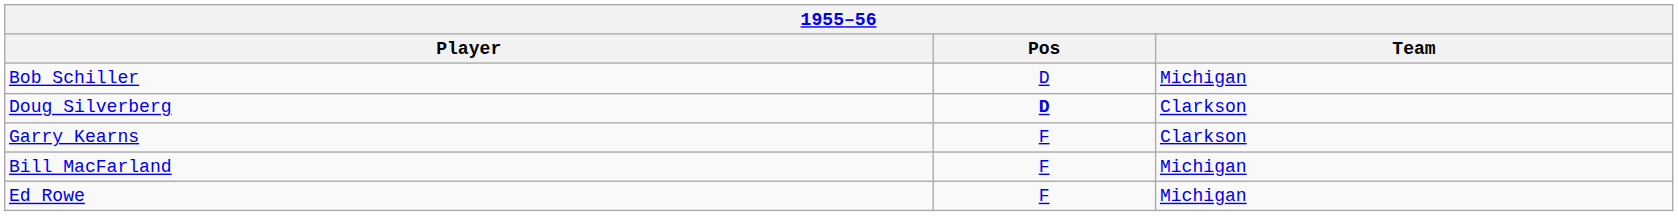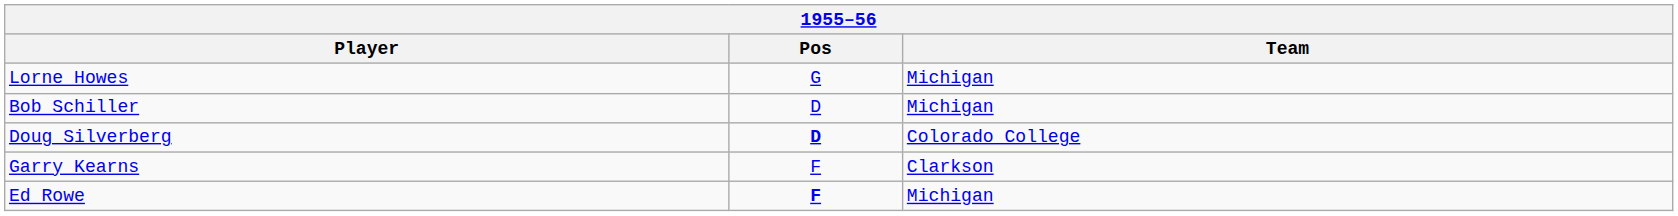 <table class="wikitable" width=95%>
 <tr>
 <th colspan=3><a href='#'>1955–56</a></th>
 </tr>
 <tr>
 <th>Player</th>
 <th>Pos</th>
 <th>Team</th>
 </tr>
 <tr>
+<td><a href='#'>Lorne Howes</a></td>
+<td style="text-align:center;"><a href='#'>G</a></td>
+<td><a href='#'>Michigan</a></td>
+</tr>
+<tr>
 <td><a href='#'>Bob Schiller</a></td>
 <td style="text-align:center;"><a href='#'>D</a></td>
 <td><a href='#'>Michigan</a></td>
 </tr>
 <tr>
 <td><a href='#'>Doug Silverberg</a></td>
 <td style="text-align:center;"><strong><a href='#'>D</a></strong></td>
-<td><a href='#'>Clarkson</a></td>
+<td><a href='#'>Colorado College</a></td>
 </tr>
 <tr>
 <td><a href='#'>Garry Kearns</a></td>
 <td style="text-align:center;"><a href='#'>F</a></td>
 <td><a href='#'>Clarkson</a></td>
 </tr>
 <tr>
-<td><a href='#'>Bill MacFarland</a></td>
-<td style="text-align:center;"><a href='#'>F</a></td>
-<td><a href='#'>Michigan</a></td>
-</tr>
-<tr>
 <td><a href='#'>Ed Rowe</a></td>
-<td style="text-align:center;"><a href='#'>F</a></td>
+<td style="text-align:center;"><strong><a href='#'>F</a></strong></td>
 <td><a href='#'>Michigan</a></td>
 </tr>
 </table>
